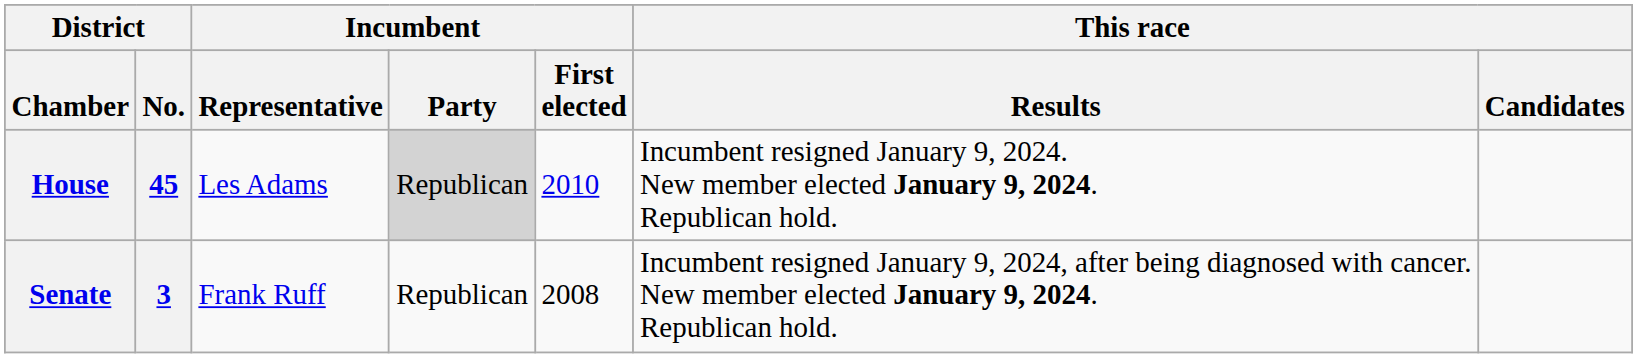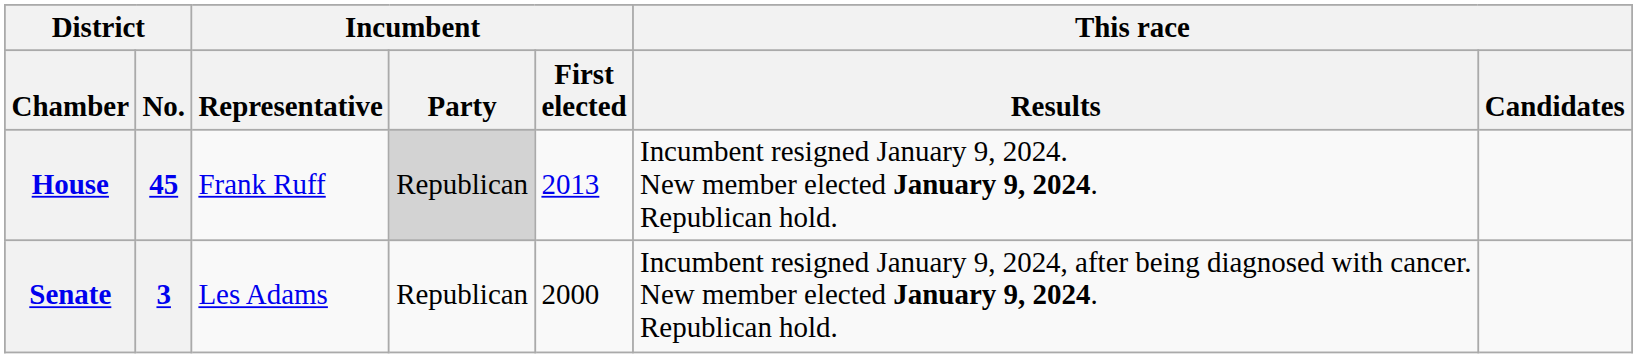 <table class="wikitable sortable">
 <tr valign=bottom>
 <th colspan="2">District</th>
 <th colspan="3">Incumbent</th>
 <th colspan="2">This race</th>
 </tr>
 <tr valign=bottom>
 <th>Chamber</th>
 <th>No.</th>
 <th>Representative</th>
 <th>Party</th>
 <th>First<br>elected</th>
 <th>Results</th>
 <th>Candidates</th>
 </tr>
 <tr>
 <th><a href='#'>House</a></th>
 <th><a href='#'>45</a></th>
-<td><a href='#'>Les Adams</a> <br></td>
+<td><a href='#'>Frank Ruff</a> <br></td>
 <td style="background: lightgrey;">Republican</td>
-<td><a href='#'>2010</a></td>
+<td><a href='#'>2013</a></td>
 <td>Incumbent resigned January 9, 2024.<br>New member elected <strong>January 9, 2024</strong>.<br>Republican hold.</td>
 <td nowrap></td>
 </tr>
 <tr>
 <th><a href='#'>Senate</a></th>
 <th><a href='#'>3</a></th>
-<td><a href='#'>Frank Ruff</a> <br></td>
+<td><a href='#'>Les Adams</a> <br></td>
 <td>Republican</td>
-<td>2008<br></td>
+<td>2000<br></td>
 <td>Incumbent resigned January 9, 2024, after being diagnosed with cancer.<br>New member elected <strong>January 9, 2024</strong>.<br>Republican hold.</td>
 <td nowrap></td>
 </tr>
 </table>
